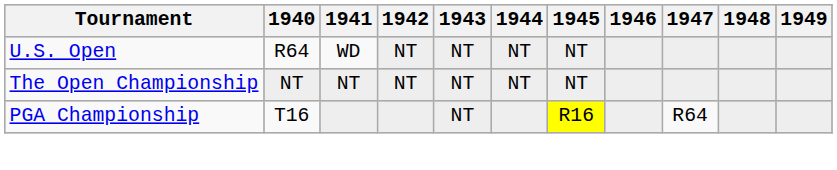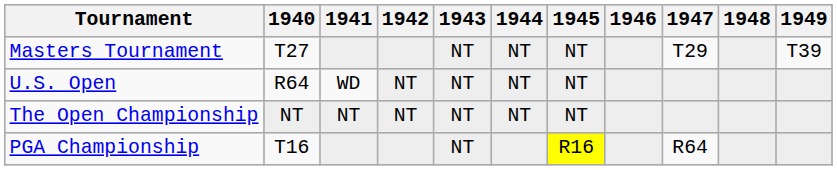 <table class="wikitable" style="font-size:95%;text-align:center;">
 <tr>
 <th>Tournament</th>
 <th>1940</th>
 <th>1941</th>
 <th>1942</th>
 <th>1943</th>
 <th>1944</th>
 <th>1945</th>
 <th>1946</th>
 <th>1947</th>
 <th>1948</th>
 <th>1949</th>
+</tr>
+<tr>
+<td align=left><a href='#'>Masters Tournament</a></td>
+<td>T27</td>
+<td style="background:#eeeeee;"></td>
+<td style="background:#eeeeee;"></td>
+<td style="background:#eeeeee;">NT</td>
+<td style="background:#eeeeee;">NT</td>
+<td style="background:#eeeeee;">NT</td>
+<td style="background:#eeeeee;"></td>
+<td>T29</td>
+<td style="background:#eeeeee;"></td>
+<td>T39</td>
 </tr>
 <tr>
 <td align=left><a href='#'>U.S. Open</a></td>
 <td>R64</td>
 <td>WD</td>
 <td style="background:#eeeeee;">NT</td>
 <td style="background:#eeeeee;">NT</td>
 <td style="background:#eeeeee;">NT</td>
 <td style="background:#eeeeee;">NT</td>
 <td style="background:#eeeeee;"></td>
 <td style="background:#eeeeee;"></td>
 <td style="background:#eeeeee;"></td>
 <td style="background:#eeeeee;"></td>
 </tr>
 <tr>
 <td align=left><a href='#'>The Open Championship</a></td>
 <td style="background:#eeeeee;">NT</td>
 <td style="background:#eeeeee;">NT</td>
 <td style="background:#eeeeee;">NT</td>
 <td style="background:#eeeeee;">NT</td>
 <td style="background:#eeeeee;">NT</td>
 <td style="background:#eeeeee;">NT</td>
 <td style="background:#eeeeee;"></td>
 <td style="background:#eeeeee;"></td>
 <td style="background:#eeeeee;"></td>
 <td style="background:#eeeeee;"></td>
 </tr>
 <tr>
 <td align=left><a href='#'>PGA Championship</a></td>
 <td>T16</td>
 <td style="background:#eeeeee;"></td>
 <td style="background:#eeeeee;"></td>
 <td style="background:#eeeeee;">NT</td>
 <td style="background:#eeeeee;"></td>
 <td style="background:yellow;">R16</td>
 <td style="background:#eeeeee;"></td>
 <td>R64</td>
 <td style="background:#eeeeee;"></td>
 <td style="background:#eeeeee;"></td>
 </tr>
 </table>
